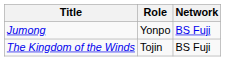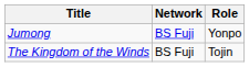 <table class="wikitable">
 <tr>
 <th>Title</th>
+<th>Network</th>
 <th>Role</th>
-<th>Network</th>
 </tr>
 <tr>
 <td><em><a href='#'>Jumong</a></em></td>
+<td><a href='#'>BS Fuji</a></td>
 <td>Yonpo</td>
-<td><a href='#'>BS Fuji</a></td>
 </tr>
 <tr>
 <td><em><a href='#'>The Kingdom of the Winds</a></em></td>
+<td>BS Fuji</td>
 <td>Tojin</td>
-<td>BS Fuji</td>
 </tr>
 </table>
